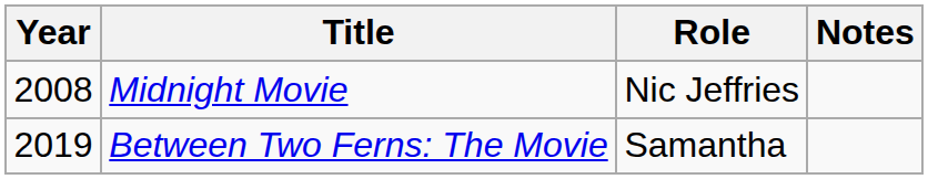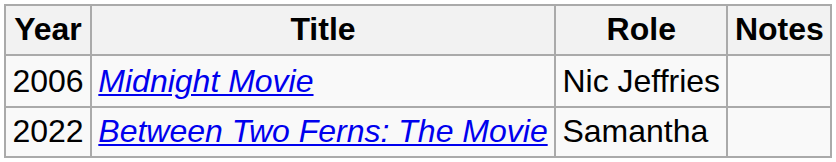 <table class="wikitable">
 <tr>
 <th>Year</th>
 <th>Title</th>
 <th>Role</th>
 <th>Notes</th>
 </tr>
 <tr>
-<td>2008</td>
+<td>2006</td>
 <td><em><a href='#'>Midnight Movie</a></em></td>
 <td>Nic Jeffries</td>
 <td></td>
 </tr>
 <tr>
-<td>2019</td>
+<td>2022</td>
 <td><em><a href='#'>Between Two Ferns: The Movie</a></em></td>
 <td>Samantha</td>
 <td></td>
 </tr>
 <tr>
 </tr>
 </table>
